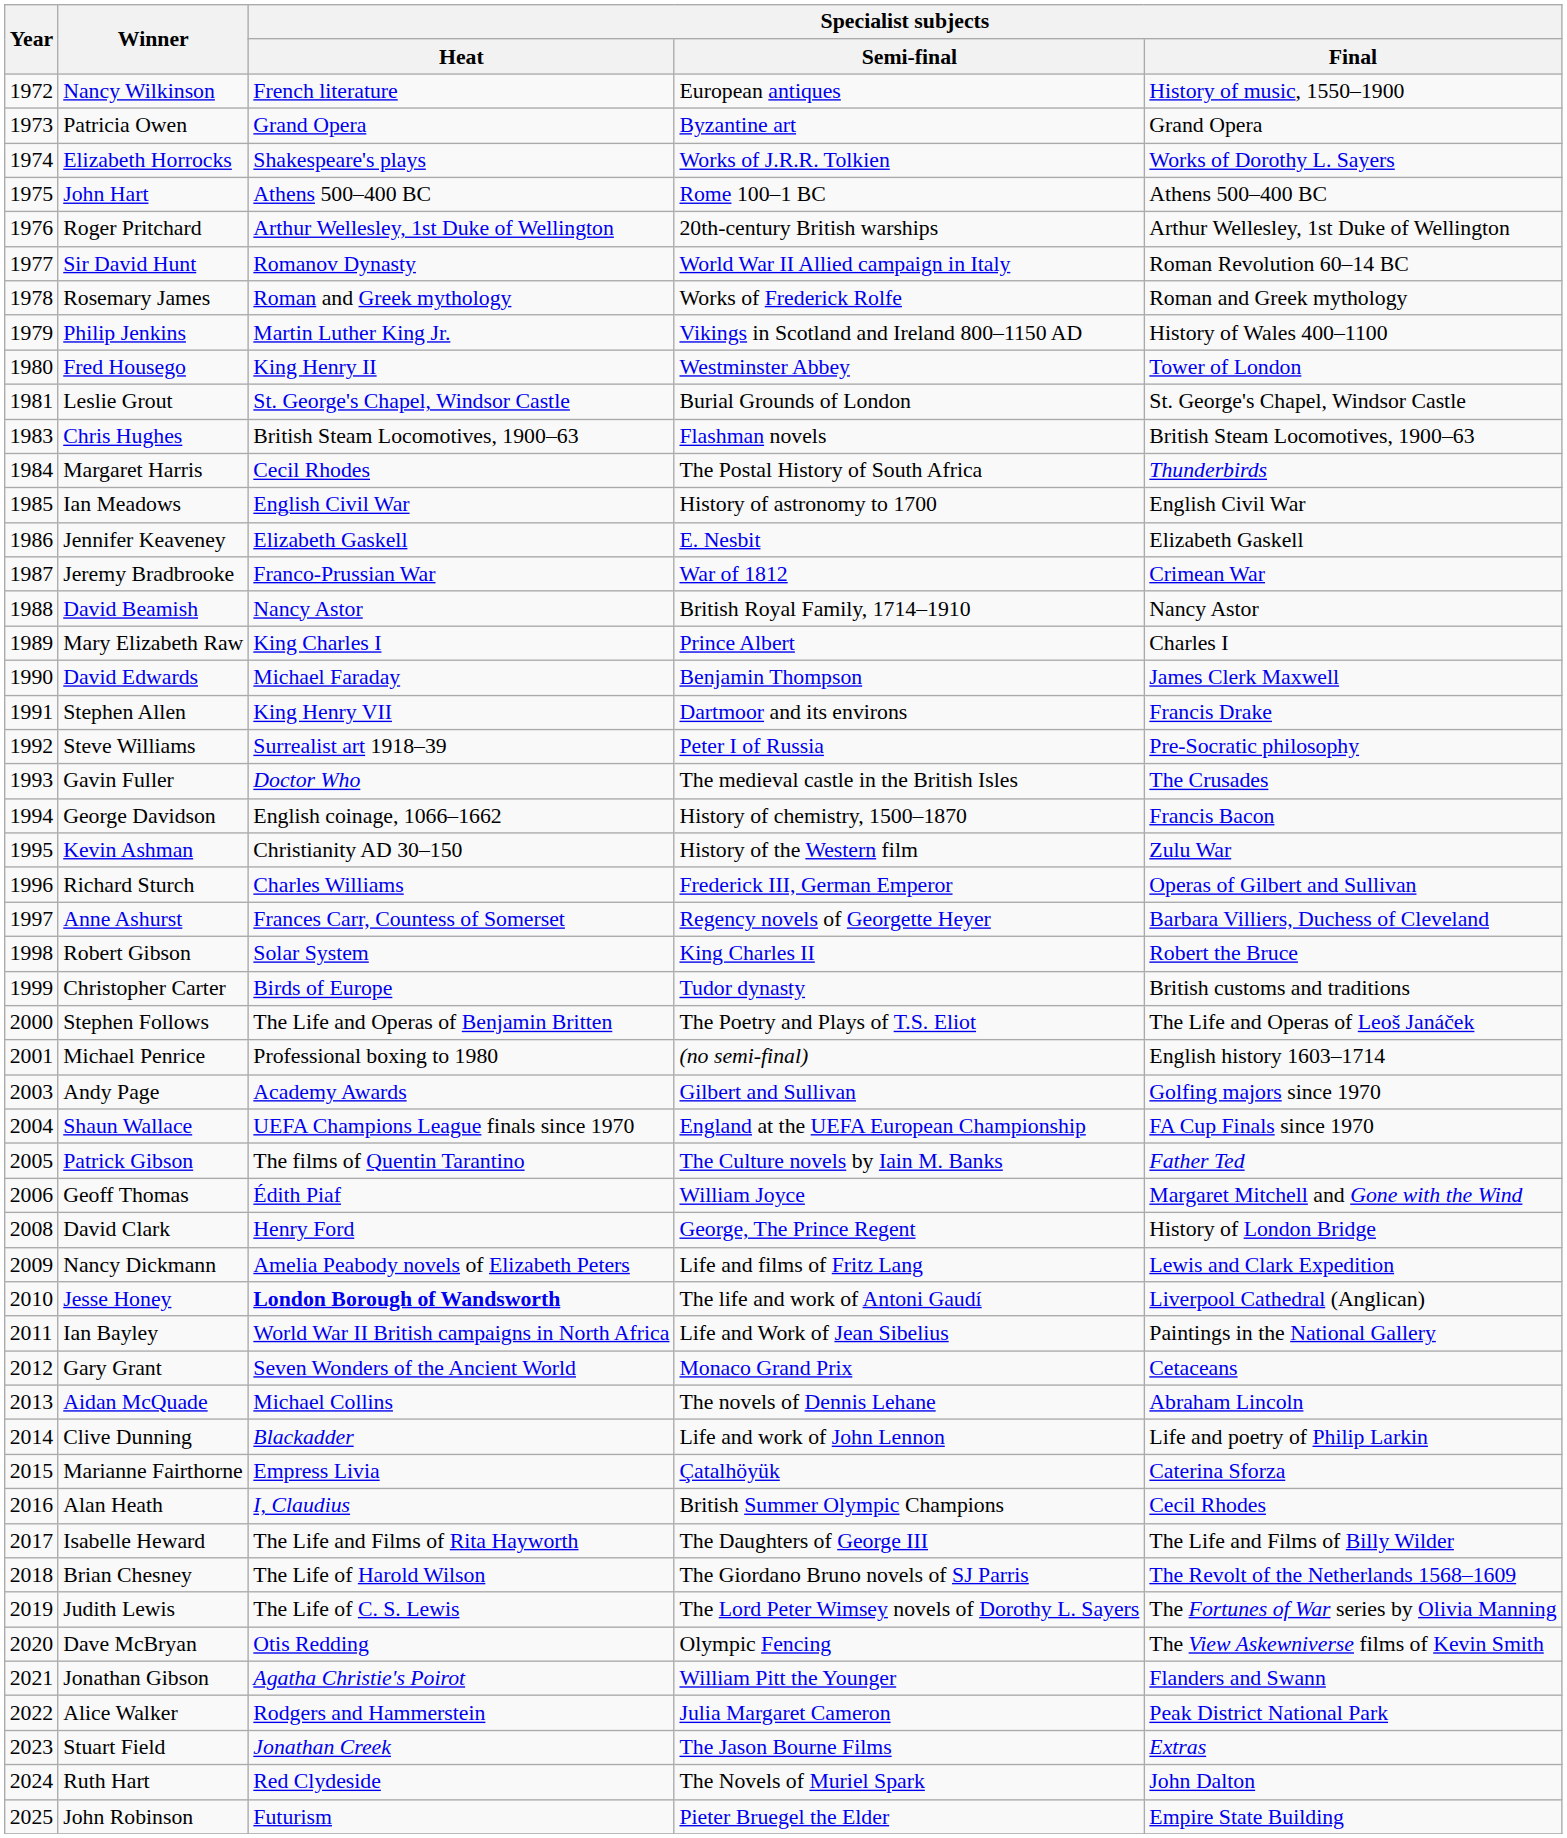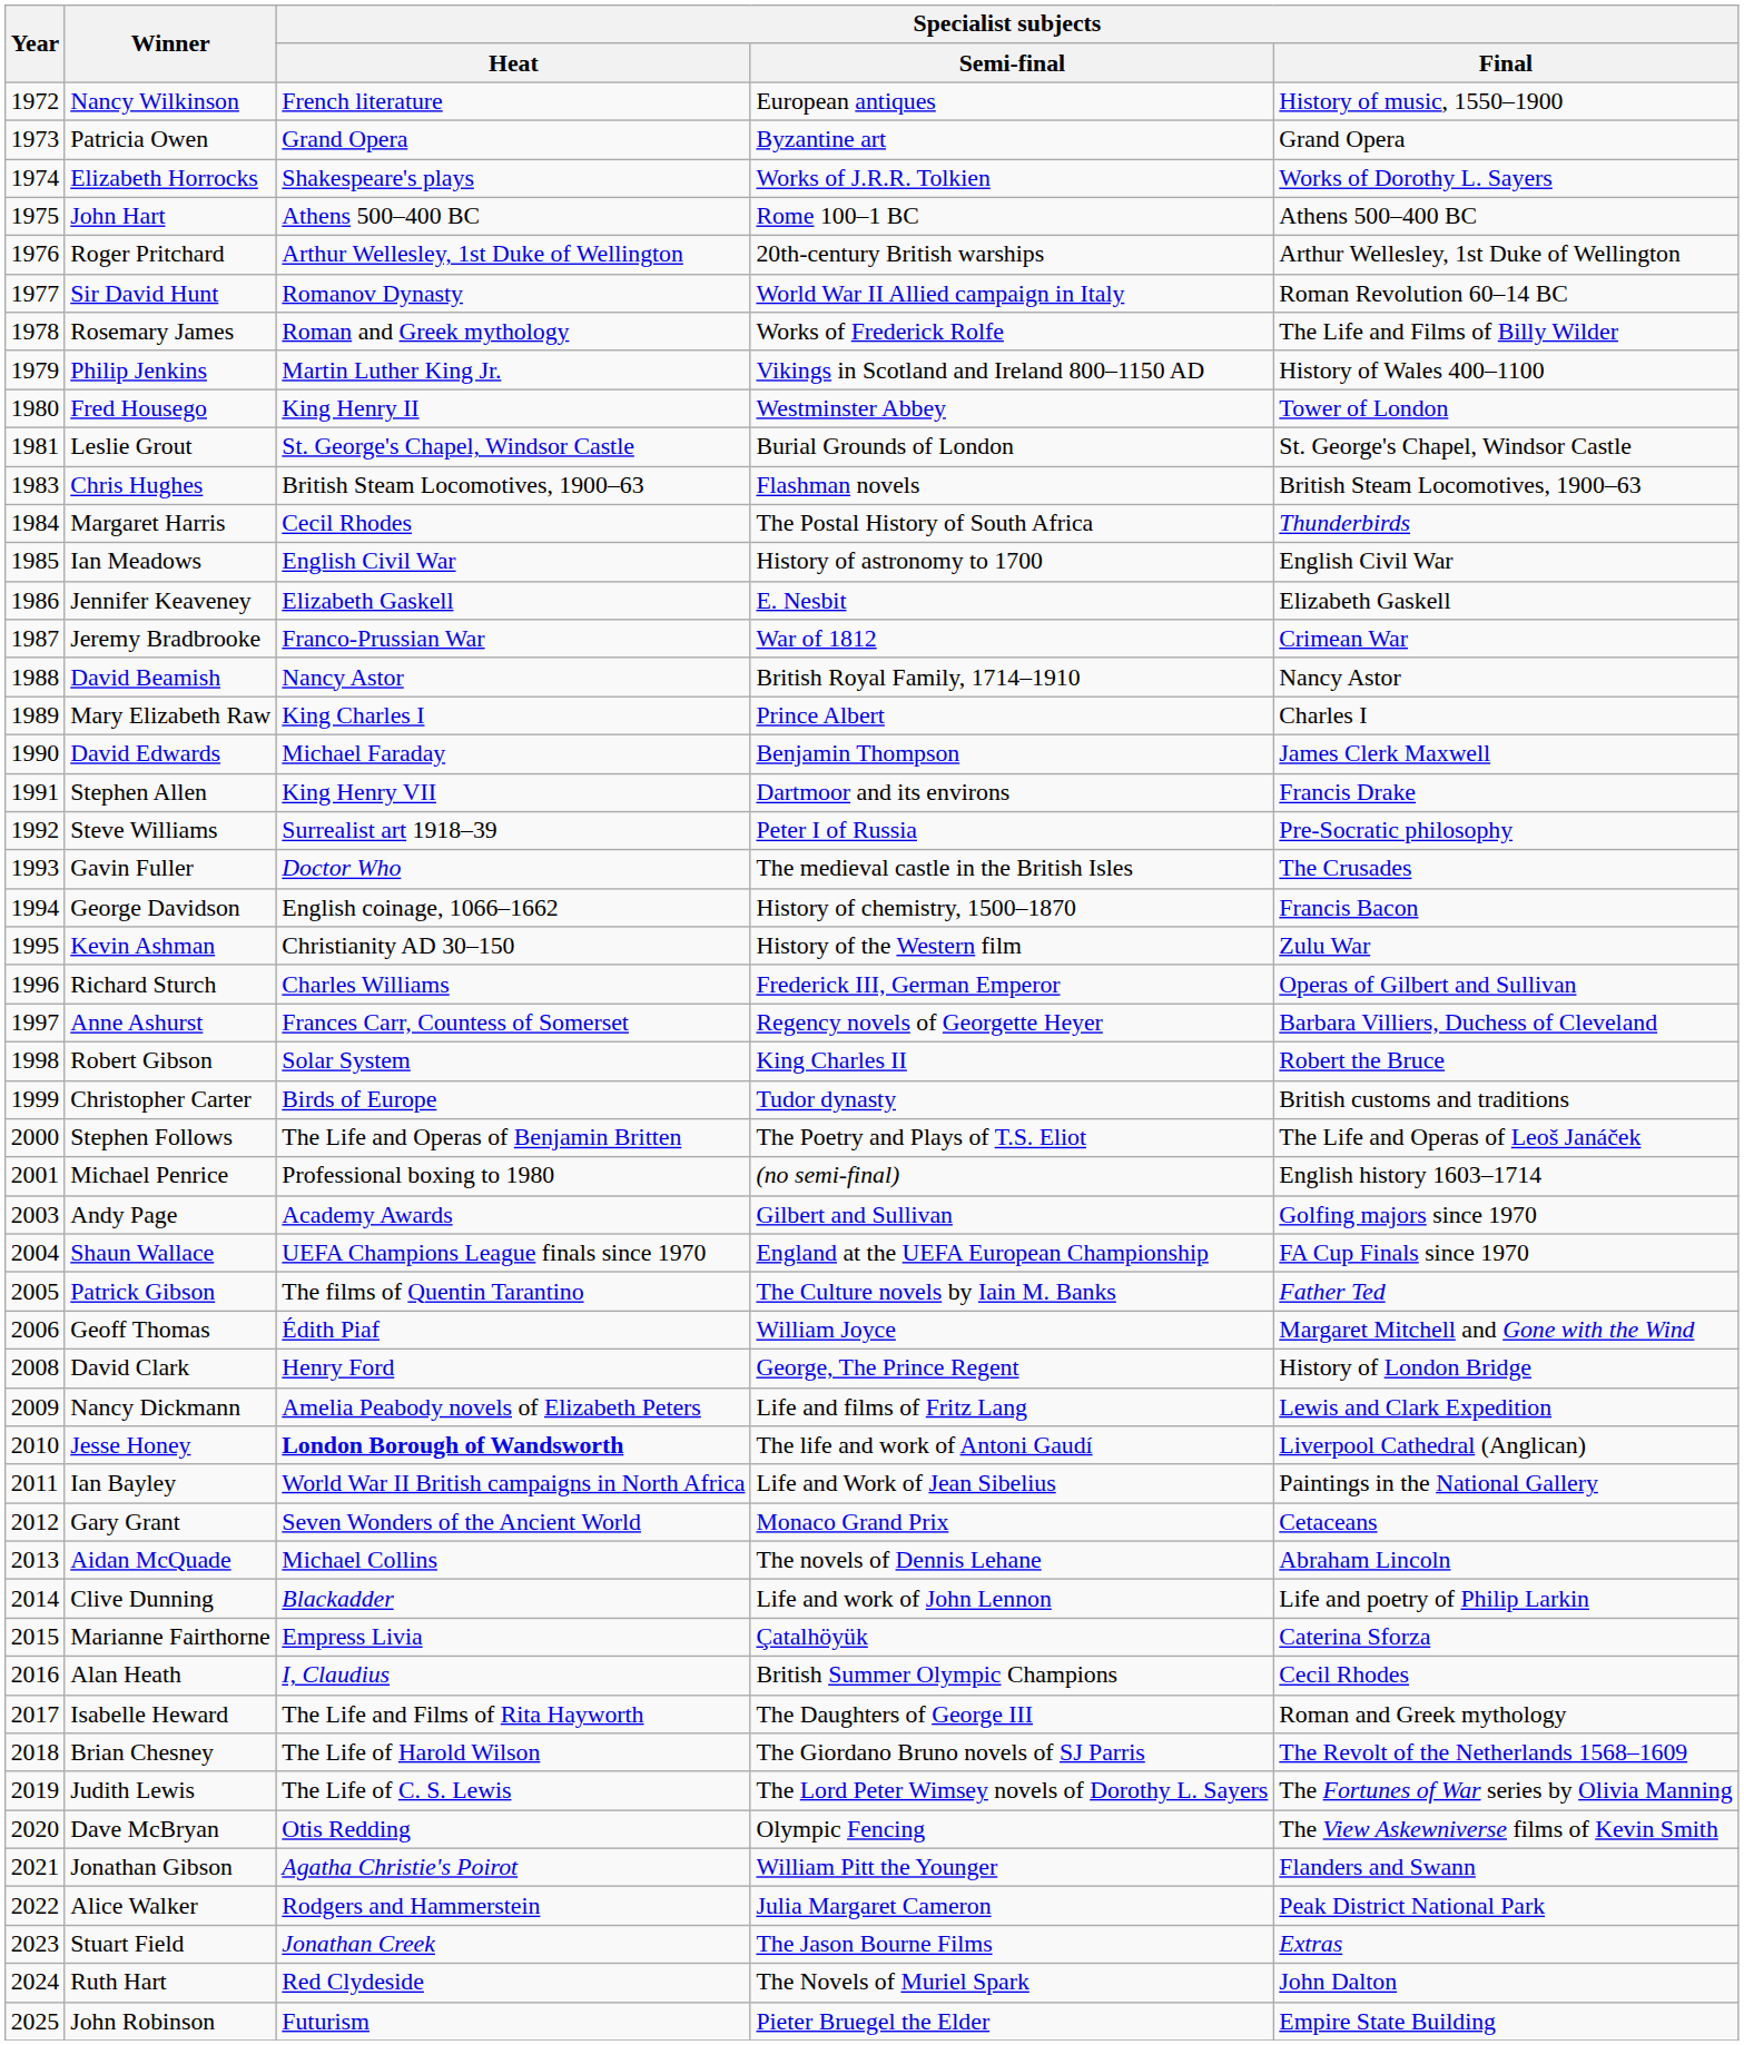 <table class="wikitable">
 <tr>
 <th rowspan="2">Year</th>
 <th rowspan="2">Winner</th>
 <th colspan="3">Specialist subjects</th>
 </tr>
 <tr>
 <th>Heat</th>
 <th>Semi-final</th>
 <th>Final</th>
 </tr>
 <tr>
 <td>1972</td>
 <td><a href='#'>Nancy Wilkinson</a></td>
 <td><a href='#'>French literature</a></td>
 <td>European <a href='#'>antiques</a></td>
 <td><a href='#'>History of music</a>, 1550–1900</td>
 </tr>
 <tr>
 <td>1973</td>
 <td>Patricia Owen</td>
 <td><a href='#'>Grand Opera</a></td>
 <td><a href='#'>Byzantine art</a></td>
 <td>Grand Opera</td>
 </tr>
 <tr>
 <td>1974</td>
 <td><a href='#'>Elizabeth Horrocks</a></td>
 <td><a href='#'>Shakespeare's plays</a></td>
 <td><a href='#'>Works of J.R.R. Tolkien</a></td>
 <td><a href='#'>Works of Dorothy L. Sayers</a></td>
 </tr>
 <tr>
 <td>1975</td>
 <td><a href='#'>John Hart</a></td>
 <td><a href='#'>Athens</a> 500–400 BC</td>
 <td><a href='#'>Rome</a> 100–1 BC</td>
 <td>Athens 500–400 BC</td>
 </tr>
 <tr>
 <td>1976</td>
 <td>Roger Pritchard</td>
 <td><a href='#'>Arthur Wellesley, 1st Duke of Wellington</a></td>
 <td>20th-century British warships</td>
 <td>Arthur Wellesley, 1st Duke of Wellington</td>
 </tr>
 <tr>
 <td>1977</td>
 <td><a href='#'>Sir David Hunt</a></td>
 <td><a href='#'>Romanov Dynasty</a></td>
 <td><a href='#'>World War II Allied campaign in Italy</a></td>
 <td>Roman Revolution 60–14 BC</td>
 </tr>
 <tr>
 <td>1978</td>
 <td>Rosemary James</td>
 <td><a href='#'>Roman</a> and <a href='#'>Greek mythology</a></td>
 <td>Works of <a href='#'>Frederick Rolfe</a></td>
-<td>Roman and Greek mythology</td>
+<td>The Life and Films of <a href='#'>Billy Wilder</a></td>
 </tr>
 <tr>
 <td>1979</td>
 <td><a href='#'>Philip Jenkins</a></td>
 <td><a href='#'>Martin Luther King Jr.</a></td>
 <td><a href='#'>Vikings</a> in Scotland and Ireland 800–1150 AD</td>
 <td>History of Wales 400–1100</td>
 </tr>
 <tr>
 <td>1980</td>
 <td><a href='#'>Fred Housego</a></td>
 <td><a href='#'>King Henry II</a></td>
 <td><a href='#'>Westminster Abbey</a></td>
 <td><a href='#'>Tower of London</a></td>
 </tr>
 <tr>
 <td>1981</td>
 <td>Leslie Grout</td>
 <td><a href='#'>St. George's Chapel, Windsor Castle</a></td>
 <td>Burial Grounds of London</td>
 <td>St. George's Chapel, Windsor Castle</td>
 </tr>
 <tr>
 <td>1983</td>
 <td><a href='#'>Chris Hughes</a></td>
 <td>British Steam Locomotives, 1900–63</td>
 <td><a href='#'>Flashman</a> novels</td>
 <td>British Steam Locomotives, 1900–63</td>
 </tr>
 <tr>
 <td>1984</td>
 <td>Margaret Harris</td>
 <td><a href='#'>Cecil Rhodes</a></td>
 <td>The Postal History of South Africa</td>
 <td><em><a href='#'>Thunderbirds</a></em></td>
 </tr>
 <tr>
 <td>1985</td>
 <td>Ian Meadows</td>
 <td><a href='#'>English Civil War</a></td>
 <td>History of astronomy to 1700</td>
 <td>English Civil War</td>
 </tr>
 <tr>
 <td>1986</td>
 <td>Jennifer Keaveney</td>
 <td><a href='#'>Elizabeth Gaskell</a></td>
 <td><a href='#'>E. Nesbit</a></td>
 <td>Elizabeth Gaskell</td>
 </tr>
 <tr>
 <td>1987</td>
 <td>Jeremy Bradbrooke</td>
 <td><a href='#'>Franco-Prussian War</a></td>
 <td><a href='#'>War of 1812</a></td>
 <td><a href='#'>Crimean War</a></td>
 </tr>
 <tr>
 <td>1988</td>
 <td><a href='#'>David Beamish</a></td>
 <td><a href='#'>Nancy Astor</a></td>
 <td>British Royal Family, 1714–1910</td>
 <td>Nancy Astor</td>
 </tr>
 <tr>
 <td>1989</td>
 <td>Mary Elizabeth Raw</td>
 <td><a href='#'>King Charles I</a></td>
 <td><a href='#'>Prince Albert</a></td>
 <td>Charles I</td>
 </tr>
 <tr>
 <td>1990</td>
 <td><a href='#'>David Edwards</a></td>
 <td><a href='#'>Michael Faraday</a></td>
 <td><a href='#'>Benjamin Thompson</a></td>
 <td><a href='#'>James Clerk Maxwell</a></td>
 </tr>
 <tr>
 <td>1991</td>
 <td>Stephen Allen</td>
 <td><a href='#'>King Henry VII</a></td>
 <td><a href='#'>Dartmoor</a> and its environs</td>
 <td><a href='#'>Francis Drake</a></td>
 </tr>
 <tr>
 <td>1992</td>
 <td>Steve Williams</td>
 <td><a href='#'>Surrealist art</a> 1918–39</td>
 <td><a href='#'>Peter I of Russia</a></td>
 <td><a href='#'>Pre-Socratic philosophy</a></td>
 </tr>
 <tr>
 <td>1993</td>
 <td>Gavin Fuller</td>
 <td><em><a href='#'>Doctor Who</a></em></td>
 <td>The medieval castle in the British Isles</td>
 <td><a href='#'>The Crusades</a></td>
 </tr>
 <tr>
 <td>1994</td>
 <td>George Davidson</td>
 <td>English coinage, 1066–1662</td>
 <td>History of chemistry, 1500–1870</td>
 <td><a href='#'>Francis Bacon</a></td>
 </tr>
 <tr>
 <td>1995</td>
 <td><a href='#'>Kevin Ashman</a></td>
 <td>Christianity AD 30–150</td>
 <td>History of the <a href='#'>Western</a> film</td>
 <td><a href='#'>Zulu War</a></td>
 </tr>
 <tr>
 <td>1996</td>
 <td>Richard Sturch</td>
 <td><a href='#'>Charles Williams</a></td>
 <td><a href='#'>Frederick III, German Emperor</a></td>
 <td><a href='#'>Operas of Gilbert and Sullivan</a></td>
 </tr>
 <tr>
 <td>1997</td>
 <td><a href='#'>Anne Ashurst</a></td>
 <td><a href='#'>Frances Carr, Countess of Somerset</a></td>
 <td><a href='#'>Regency novels</a> of <a href='#'>Georgette Heyer</a></td>
 <td><a href='#'>Barbara Villiers, Duchess of Cleveland</a></td>
 </tr>
 <tr>
 <td>1998</td>
 <td>Robert Gibson</td>
 <td><a href='#'>Solar System</a></td>
 <td><a href='#'>King Charles II</a></td>
 <td><a href='#'>Robert the Bruce</a></td>
 </tr>
 <tr>
 <td>1999</td>
 <td>Christopher Carter</td>
 <td><a href='#'>Birds of Europe</a></td>
 <td><a href='#'>Tudor dynasty</a></td>
 <td>British customs and traditions</td>
 </tr>
 <tr>
 <td>2000</td>
 <td>Stephen Follows</td>
 <td>The Life and Operas of <a href='#'>Benjamin Britten</a></td>
 <td>The Poetry and Plays of <a href='#'>T.S. Eliot</a></td>
 <td>The Life and Operas of <a href='#'>Leoš Janáček</a></td>
 </tr>
 <tr>
 <td>2001</td>
 <td>Michael Penrice</td>
 <td>Professional boxing to 1980</td>
 <td><em>(no semi-final)</em></td>
 <td>English history 1603–1714</td>
 </tr>
 <tr>
 <td>2003</td>
 <td>Andy Page</td>
 <td><a href='#'>Academy Awards</a></td>
 <td><a href='#'>Gilbert and Sullivan</a></td>
 <td><a href='#'>Golfing majors</a> since 1970</td>
 </tr>
 <tr>
 <td>2004</td>
 <td><a href='#'>Shaun Wallace</a></td>
 <td><a href='#'>UEFA Champions League</a> finals since 1970</td>
 <td><a href='#'>England</a> at the <a href='#'>UEFA European Championship</a></td>
 <td><a href='#'>FA Cup Finals</a> since 1970</td>
 </tr>
 <tr>
 <td>2005</td>
 <td><a href='#'>Patrick Gibson</a></td>
 <td>The films of <a href='#'>Quentin Tarantino</a></td>
 <td><a href='#'>The Culture novels</a> by <a href='#'>Iain M. Banks</a></td>
 <td><em><a href='#'>Father Ted</a></em></td>
 </tr>
 <tr>
 <td>2006</td>
 <td>Geoff Thomas</td>
 <td><a href='#'>Édith Piaf</a></td>
 <td><a href='#'>William Joyce</a></td>
 <td><a href='#'>Margaret Mitchell</a> and <em><a href='#'>Gone with the Wind</a></em></td>
 </tr>
 <tr>
 <td>2008</td>
 <td>David Clark</td>
 <td><a href='#'>Henry Ford</a></td>
 <td><a href='#'>George, The Prince Regent</a></td>
 <td>History of <a href='#'>London Bridge</a></td>
 </tr>
 <tr>
 <td>2009</td>
 <td>Nancy Dickmann</td>
 <td><a href='#'>Amelia Peabody novels</a> of <a href='#'>Elizabeth Peters</a></td>
 <td>Life and films of <a href='#'>Fritz Lang</a></td>
 <td><a href='#'>Lewis and Clark Expedition</a></td>
 </tr>
 <tr>
 <td>2010</td>
 <td><a href='#'>Jesse Honey</a></td>
 <td><strong><a href='#'>London Borough of Wandsworth</a></strong></td>
 <td>The life and work of <a href='#'>Antoni Gaudí</a></td>
 <td><a href='#'>Liverpool Cathedral</a> (Anglican)</td>
 </tr>
 <tr>
 <td>2011</td>
 <td>Ian Bayley</td>
 <td><a href='#'>World War II British campaigns in North Africa</a></td>
 <td>Life and Work of <a href='#'>Jean Sibelius</a></td>
 <td>Paintings in the <a href='#'>National Gallery</a></td>
 </tr>
 <tr>
 <td>2012</td>
 <td>Gary Grant</td>
 <td><a href='#'>Seven Wonders of the Ancient World</a></td>
 <td><a href='#'>Monaco Grand Prix</a></td>
 <td><a href='#'>Cetaceans</a></td>
 </tr>
 <tr>
 <td>2013</td>
 <td><a href='#'>Aidan McQuade</a></td>
 <td><a href='#'>Michael Collins</a></td>
 <td>The novels of <a href='#'>Dennis Lehane</a></td>
 <td><a href='#'>Abraham Lincoln</a></td>
 </tr>
 <tr>
 <td>2014</td>
 <td>Clive Dunning</td>
 <td><em><a href='#'>Blackadder</a></em></td>
 <td>Life and work of <a href='#'>John Lennon</a></td>
 <td>Life and poetry of <a href='#'>Philip Larkin</a></td>
 </tr>
 <tr>
 <td>2015</td>
 <td>Marianne Fairthorne</td>
 <td><a href='#'>Empress Livia</a></td>
 <td><a href='#'>Çatalhöyük</a></td>
 <td><a href='#'>Caterina Sforza</a></td>
 </tr>
 <tr>
 <td>2016</td>
 <td>Alan Heath</td>
 <td><em><a href='#'>I, Claudius</a></em></td>
 <td>British <a href='#'>Summer Olympic</a> Champions</td>
 <td><a href='#'>Cecil Rhodes</a></td>
 </tr>
 <tr>
 <td>2017</td>
 <td>Isabelle Heward</td>
 <td>The Life and Films of <a href='#'>Rita Hayworth</a></td>
 <td>The Daughters of <a href='#'>George III</a></td>
-<td>The Life and Films of <a href='#'>Billy Wilder</a></td>
+<td>Roman and Greek mythology</td>
 </tr>
 <tr>
 <td>2018</td>
 <td>Brian Chesney</td>
 <td>The Life of <a href='#'>Harold Wilson</a></td>
 <td>The Giordano Bruno novels of <a href='#'>SJ Parris</a></td>
 <td><a href='#'>The Revolt of the Netherlands 1568–1609</a></td>
 </tr>
 <tr>
 <td>2019</td>
 <td>Judith Lewis</td>
 <td>The Life of <a href='#'>C. S. Lewis</a></td>
 <td>The <a href='#'>Lord Peter Wimsey</a> novels of <a href='#'>Dorothy L. Sayers</a></td>
 <td>The <em><a href='#'>Fortunes of War</a></em> series by <a href='#'>Olivia Manning</a></td>
 </tr>
 <tr>
 <td>2020</td>
 <td>Dave McBryan</td>
 <td><a href='#'>Otis Redding</a></td>
 <td>Olympic <a href='#'>Fencing</a></td>
 <td>The <em><a href='#'>View Askewniverse</a></em> films of <a href='#'>Kevin Smith</a></td>
 </tr>
 <tr>
 <td>2021</td>
 <td>Jonathan Gibson</td>
 <td><em><a href='#'>Agatha Christie's Poirot</a></em></td>
 <td><a href='#'>William Pitt the Younger</a></td>
 <td><a href='#'>Flanders and Swann</a></td>
 </tr>
 <tr>
 <td>2022</td>
 <td>Alice Walker</td>
 <td><a href='#'>Rodgers and Hammerstein</a></td>
 <td><a href='#'>Julia Margaret Cameron</a></td>
 <td><a href='#'>Peak District National Park</a></td>
 </tr>
 <tr>
 <td>2023</td>
 <td>Stuart Field</td>
 <td><em><a href='#'>Jonathan Creek</a></em></td>
 <td><a href='#'>The Jason Bourne Films</a></td>
 <td><em><a href='#'>Extras</a></em></td>
 </tr>
 <tr>
 <td>2024</td>
 <td>Ruth Hart</td>
 <td><a href='#'>Red Clydeside</a></td>
 <td>The Novels of <a href='#'>Muriel Spark</a></td>
 <td><a href='#'>John Dalton</a></td>
 </tr>
 <tr>
 <td>2025</td>
 <td>John Robinson</td>
 <td><a href='#'>Futurism</a></td>
 <td><a href='#'>Pieter Bruegel the Elder</a></td>
 <td><a href='#'>Empire State Building</a></td>
 </tr>
 </table>
